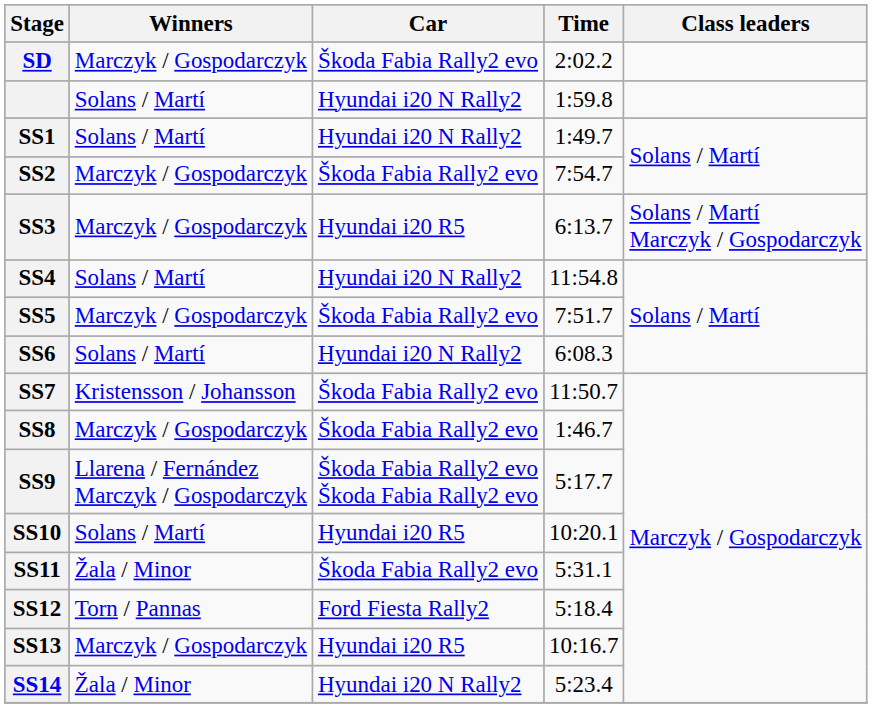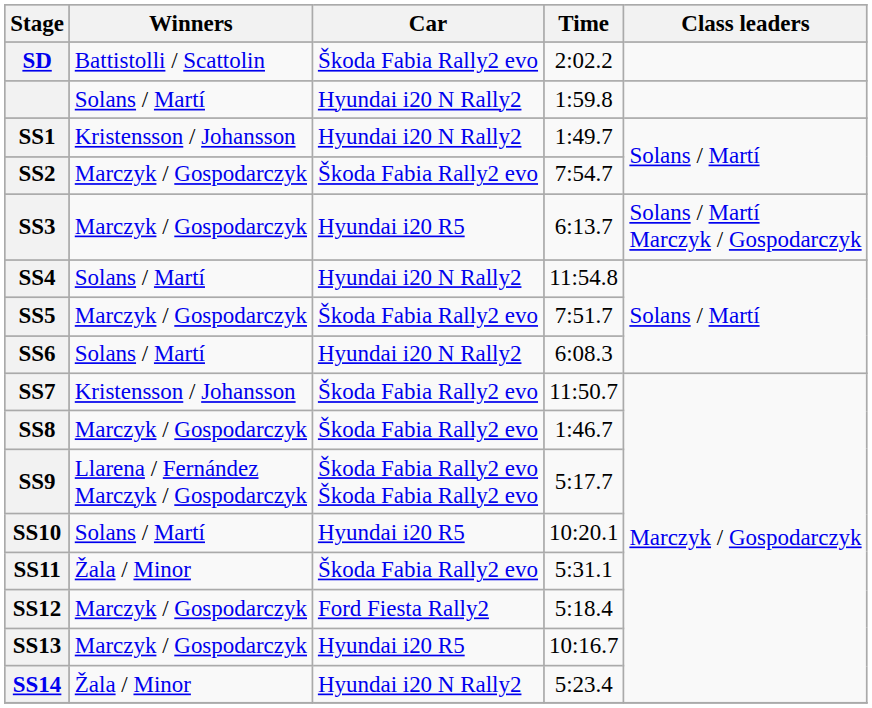 <table class="wikitable" style="font-size:85%">
 <tr>
 <th>Stage</th>
 <th>Winners</th>
 <th>Car</th>
 <th>Time</th>
 <th>Class leaders</th>
 </tr>
 <tr>
 <th><a href='#'>SD</a></th>
-<td><a href='#'>Marczyk</a> / <a href='#'>Gospodarczyk</a></td>
+<td><a href='#'>Battistolli</a> / <a href='#'>Scattolin</a></td>
 <td><a href='#'>Škoda Fabia Rally2 evo</a></td>
 <td align="center">2:02.2</td>
 <td></td>
 </tr>
 <tr>
 <th></th>
 <td><a href='#'>Solans</a> / <a href='#'>Martí</a></td>
 <td><a href='#'>Hyundai i20 N Rally2</a></td>
 <td align="center">1:59.8</td>
 <td></td>
 </tr>
 <tr>
 <th>SS1</th>
-<td><a href='#'>Solans</a> / <a href='#'>Martí</a></td>
+<td><a href='#'>Kristensson</a> / <a href='#'>Johansson</a></td>
 <td><a href='#'>Hyundai i20 N Rally2</a></td>
 <td align="center">1:49.7</td>
 <td rowspan="2"><a href='#'>Solans</a> / <a href='#'>Martí</a></td>
 </tr>
 <tr>
 <th>SS2</th>
 <td><a href='#'>Marczyk</a> / <a href='#'>Gospodarczyk</a></td>
 <td><a href='#'>Škoda Fabia Rally2 evo</a></td>
 <td align="center">7:54.7</td>
 </tr>
 <tr>
 <th>SS3</th>
 <td><a href='#'>Marczyk</a> / <a href='#'>Gospodarczyk</a></td>
 <td><a href='#'>Hyundai i20 R5</a></td>
 <td align="center">6:13.7</td>
 <td><a href='#'>Solans</a> / <a href='#'>Martí</a><br><a href='#'>Marczyk</a> / <a href='#'>Gospodarczyk</a></td>
 </tr>
 <tr>
 <th>SS4</th>
 <td><a href='#'>Solans</a> / <a href='#'>Martí</a></td>
 <td><a href='#'>Hyundai i20 N Rally2</a></td>
 <td align="center">11:54.8</td>
 <td rowspan="3"><a href='#'>Solans</a> / <a href='#'>Martí</a></td>
 </tr>
 <tr>
 <th>SS5</th>
 <td><a href='#'>Marczyk</a> / <a href='#'>Gospodarczyk</a></td>
 <td><a href='#'>Škoda Fabia Rally2 evo</a></td>
 <td align="center">7:51.7</td>
 </tr>
 <tr>
 <th>SS6</th>
 <td><a href='#'>Solans</a> / <a href='#'>Martí</a></td>
 <td><a href='#'>Hyundai i20 N Rally2</a></td>
 <td align="center">6:08.3</td>
 </tr>
 <tr>
 <th>SS7</th>
 <td><a href='#'>Kristensson</a> / <a href='#'>Johansson</a></td>
 <td><a href='#'>Škoda Fabia Rally2 evo</a></td>
 <td align="center">11:50.7</td>
 <td rowspan="8"><a href='#'>Marczyk</a> / <a href='#'>Gospodarczyk</a></td>
 </tr>
 <tr>
 <th>SS8</th>
 <td><a href='#'>Marczyk</a> / <a href='#'>Gospodarczyk</a></td>
 <td><a href='#'>Škoda Fabia Rally2 evo</a></td>
 <td align="center">1:46.7</td>
 </tr>
 <tr>
 <th>SS9</th>
 <td><a href='#'>Llarena</a> / <a href='#'>Fernández</a><br><a href='#'>Marczyk</a> / <a href='#'>Gospodarczyk</a></td>
 <td><a href='#'>Škoda Fabia Rally2 evo</a><br><a href='#'>Škoda Fabia Rally2 evo</a></td>
 <td align="center">5:17.7</td>
 </tr>
 <tr>
 <th>SS10</th>
 <td><a href='#'>Solans</a> / <a href='#'>Martí</a></td>
 <td><a href='#'>Hyundai i20 R5</a></td>
 <td align="center">10:20.1</td>
 </tr>
 <tr>
 <th>SS11</th>
 <td><a href='#'>Žala</a> / <a href='#'>Minor</a></td>
 <td><a href='#'>Škoda Fabia Rally2 evo</a></td>
 <td align="center">5:31.1</td>
 </tr>
 <tr>
 <th>SS12</th>
-<td><a href='#'>Torn</a> / <a href='#'>Pannas</a></td>
+<td><a href='#'>Marczyk</a> / <a href='#'>Gospodarczyk</a></td>
 <td><a href='#'>Ford Fiesta Rally2</a></td>
 <td align="center">5:18.4</td>
 </tr>
 <tr>
 <th>SS13</th>
 <td><a href='#'>Marczyk</a> / <a href='#'>Gospodarczyk</a></td>
 <td><a href='#'>Hyundai i20 R5</a></td>
 <td align="center">10:16.7</td>
 </tr>
 <tr>
 <th><a href='#'>SS14</a></th>
 <td><a href='#'>Žala</a> / <a href='#'>Minor</a></td>
 <td><a href='#'>Hyundai i20 N Rally2</a></td>
 <td align="center">5:23.4</td>
 </tr>
 <tr>
 </tr>
 </table>
